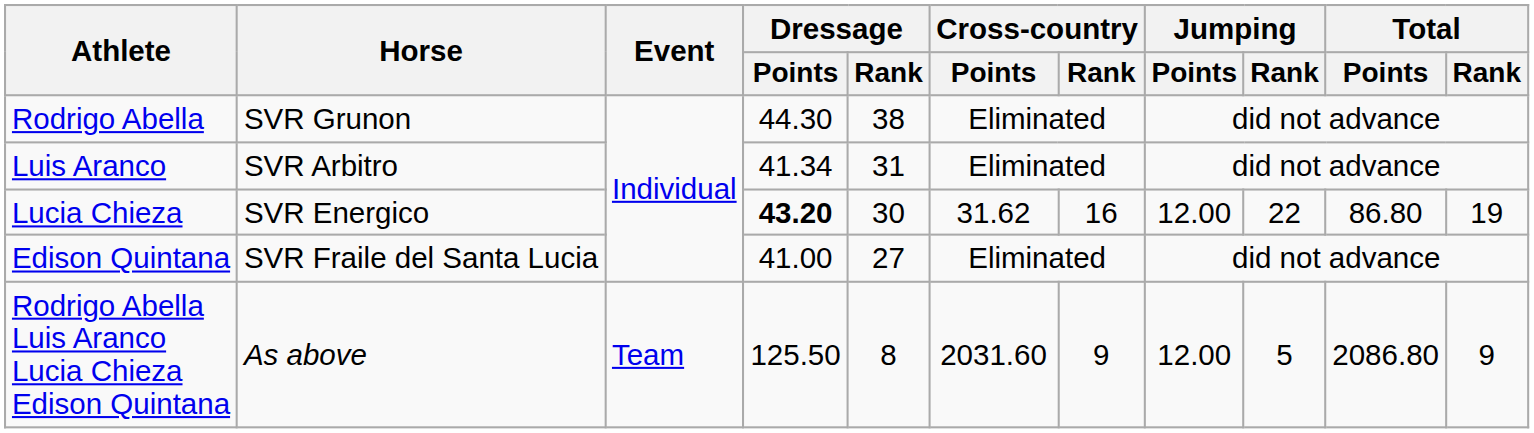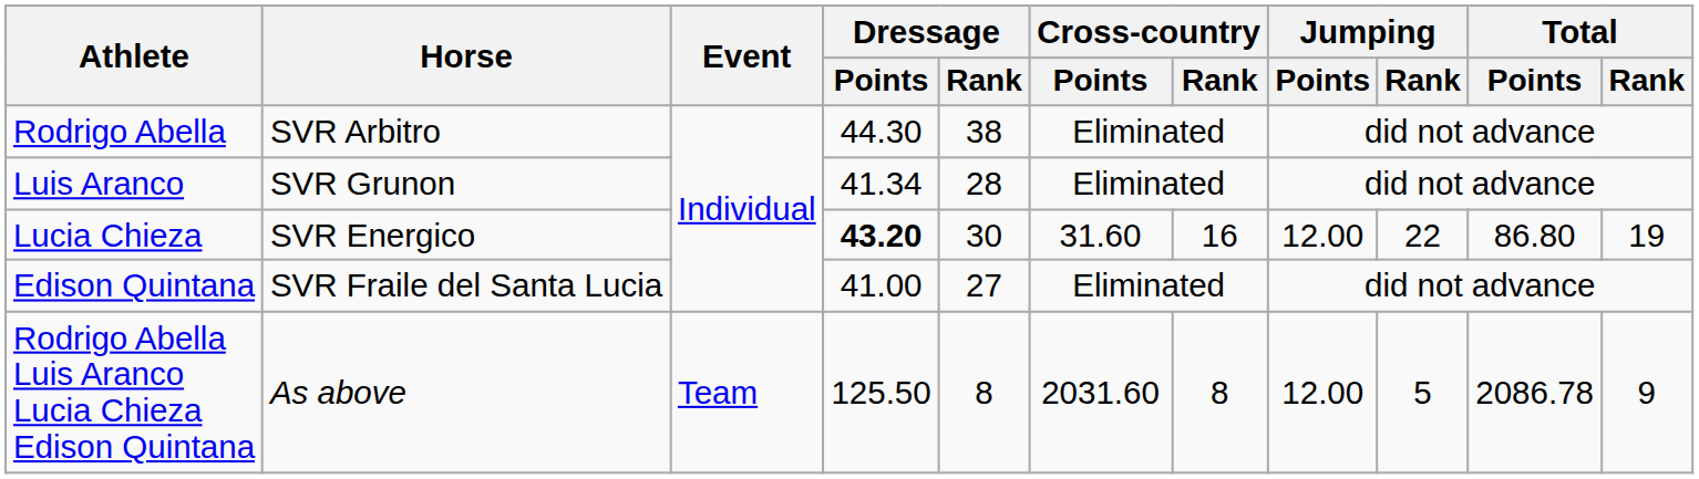 <table class=wikitable style=font-size:90%;text-align:center>
 <tr>
 <th rowspan=2>Athlete</th>
 <th rowspan=2>Horse</th>
 <th rowspan=2>Event</th>
 <th colspan=2>Dressage</th>
 <th colspan=2>Cross-country</th>
 <th colspan=2>Jumping</th>
 <th colspan=2>Total</th>
 </tr>
 <tr style=font-size:95%>
 <th>Points</th>
 <th>Rank</th>
 <th>Points</th>
 <th>Rank</th>
 <th>Points</th>
 <th>Rank</th>
 <th>Points</th>
 <th>Rank</th>
 </tr>
 <tr>
 <td align=left><a href='#'>Rodrigo Abella</a></td>
-<td align=left>SVR Grunon</td>
+<td align=left>SVR Arbitro</td>
 <td align=left rowspan=4><a href='#'>Individual</a></td>
 <td>44.30</td>
 <td>38</td>
 <td colspan=2>Eliminated</td>
 <td colspan=4>did not advance</td>
 </tr>
 <tr>
 <td align=left><a href='#'>Luis Aranco</a></td>
-<td align=left>SVR Arbitro</td>
+<td align=left>SVR Grunon</td>
 <td>41.34</td>
-<td>31</td>
+<td>28</td>
 <td colspan=2>Eliminated</td>
 <td colspan=4>did not advance</td>
 </tr>
 <tr>
 <td align=left><a href='#'>Lucia Chieza</a></td>
 <td align=left>SVR Energico</td>
 <td><strong>43.20</strong></td>
 <td>30</td>
-<td>31.62</td>
+<td>31.60</td>
 <td>16</td>
 <td>12.00</td>
 <td>22</td>
 <td>86.80</td>
 <td>19</td>
 </tr>
 <tr>
 <td align=left><a href='#'>Edison Quintana</a></td>
 <td align=left>SVR Fraile del Santa Lucia</td>
 <td>41.00</td>
 <td>27</td>
 <td colspan=2>Eliminated</td>
 <td colspan=4>did not advance</td>
 </tr>
 <tr>
 <td align=left><a href='#'>Rodrigo Abella</a><br><a href='#'>Luis Aranco</a><br><a href='#'>Lucia Chieza</a><br><a href='#'>Edison Quintana</a></td>
 <td align=left><em>As above</em></td>
 <td align=left><a href='#'>Team</a></td>
 <td>125.50</td>
 <td>8</td>
 <td>2031.60</td>
-<td>9</td>
+<td>8</td>
 <td>12.00</td>
 <td>5</td>
-<td>2086.80</td>
+<td>2086.78</td>
 <td>9</td>
 </tr>
 </table>
